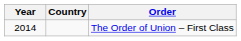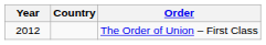 <table class="wikitable" style="text-align:left;">
 <tr ->
 <th width="60px">Year</th>
 <th>Country</th>
 <th><a href='#'>Order</a></th>
 </tr>
 <tr>
-<td align="center">2014</td>
+<td align="center">2012</td>
 <td></td>
 <td><a href='#'>The Order of Union</a> – First Class </td>
 </tr>
 </table>
